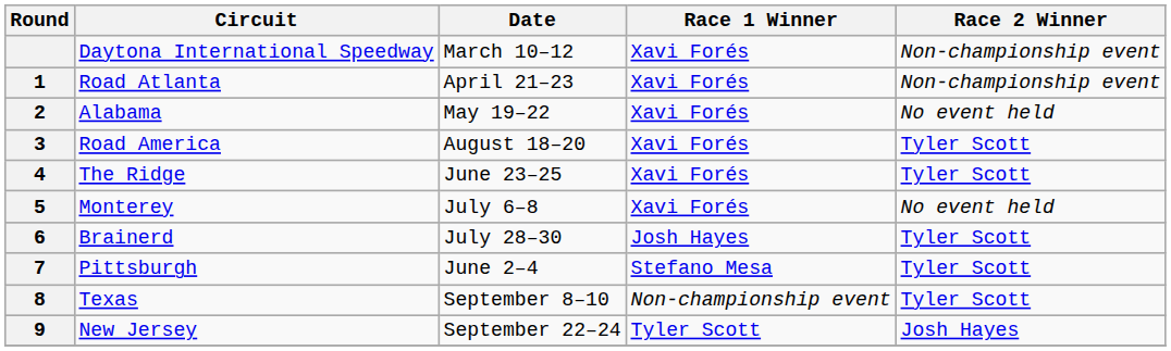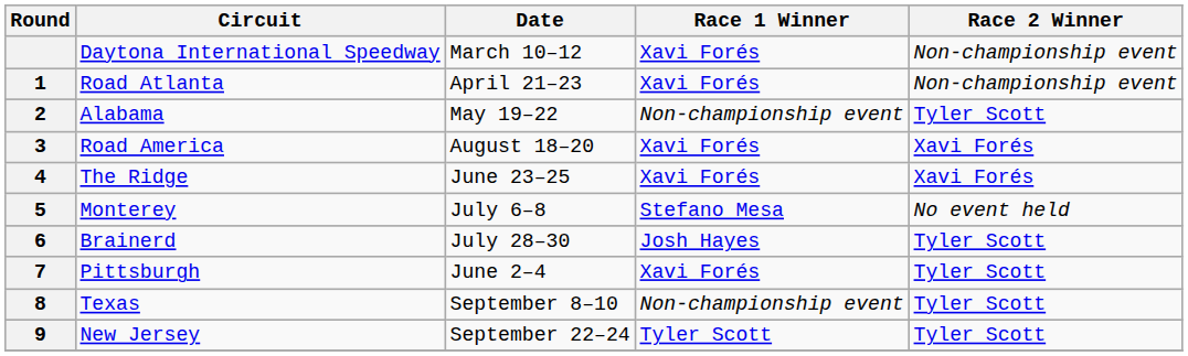 <table class="wikitable" style="font-size: 85%">
 <tr>
 <th>Round</th>
 <th>Circuit</th>
 <th>Date</th>
 <th>Race 1 Winner</th>
 <th>Race 2 Winner</th>
 </tr>
 <tr>
 <th></th>
 <td> <a href='#'>Daytona International Speedway</a></td>
 <td>March 10–12</td>
 <td> <a href='#'>Xavi Forés</a></td>
 <td><em>Non-championship event</em></td>
 </tr>
 <tr>
 <th>1</th>
 <td> <a href='#'>Road Atlanta</a></td>
 <td>April 21–23</td>
 <td> <a href='#'>Xavi Forés</a></td>
 <td><em>Non-championship event</em></td>
 </tr>
 <tr>
 <th>2</th>
 <td> <a href='#'>Alabama</a></td>
 <td>May 19–22</td>
-<td> <a href='#'>Xavi Forés</a></td>
-<td><em>No event held</em></td>
+<td><em>Non-championship event</em></td>
+<td> <a href='#'>Tyler Scott</a></td>
 </tr>
 <tr>
 <th>3</th>
 <td> <a href='#'>Road America</a></td>
 <td>August 18–20</td>
 <td> <a href='#'>Xavi Forés</a></td>
-<td> <a href='#'>Tyler Scott</a></td>
+<td> <a href='#'>Xavi Forés</a></td>
 </tr>
 <tr>
 <th>4</th>
 <td> <a href='#'>The Ridge</a></td>
 <td>June 23–25</td>
 <td> <a href='#'>Xavi Forés</a></td>
-<td> <a href='#'>Tyler Scott</a></td>
+<td> <a href='#'>Xavi Forés</a></td>
 </tr>
 <tr>
 <th>5</th>
 <td> <a href='#'>Monterey</a></td>
 <td>July 6–8</td>
-<td> <a href='#'>Xavi Forés</a></td>
+<td> <a href='#'>Stefano Mesa</a></td>
 <td><em>No event held</em></td>
 </tr>
 <tr>
 <th>6</th>
 <td> <a href='#'>Brainerd</a></td>
 <td>July 28–30</td>
 <td> <a href='#'>Josh Hayes</a></td>
 <td> <a href='#'>Tyler Scott</a></td>
 </tr>
 <tr>
 <th>7</th>
 <td> <a href='#'>Pittsburgh</a></td>
 <td>June 2–4</td>
-<td> <a href='#'>Stefano Mesa</a></td>
+<td> <a href='#'>Xavi Forés</a></td>
 <td> <a href='#'>Tyler Scott</a></td>
 </tr>
 <tr>
 <th>8</th>
 <td> <a href='#'>Texas</a></td>
 <td>September 8–10</td>
 <td><em>Non-championship event</em></td>
 <td> <a href='#'>Tyler Scott</a></td>
 </tr>
 <tr>
 <th>9</th>
 <td> <a href='#'>New Jersey</a></td>
 <td>September 22–24</td>
 <td> <a href='#'>Tyler Scott</a></td>
-<td> <a href='#'>Josh Hayes</a></td>
+<td> <a href='#'>Tyler Scott</a></td>
 </tr>
 <tr>
 </tr>
 </table>
